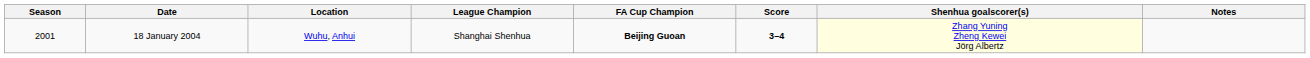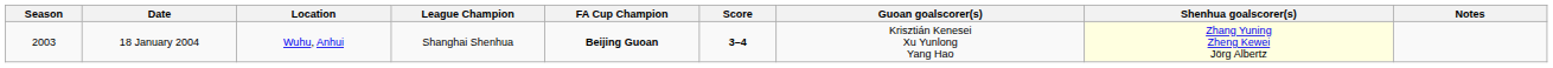 <table class="wikitable" style="width:80%; margin:0 left; font-size: 11px">
 <tr>
 <th width="5%">Season</th>
 <th width="10%">Date</th>
 <th width="10%">Location</th>
 <th width="10%">League Champion</th>
 <th width="10%">FA Cup Champion</th>
 <th width="5%">Score</th>
+<th width="20%">Guoan goalscorer(s)</th>
 <th width="20%">Shenhua goalscorer(s)</th>
 <th width="10%">Notes</th>
 </tr>
 <tr style="text-align:center;">
-<td>2001</td>
+<td>2003</td>
 <td>18 January 2004</td>
 <td><a href='#'>Wuhu</a>, <a href='#'>Anhui</a></td>
 <td>Shanghai Shenhua</td>
 <td><strong>Beijing Guoan</strong></td>
 <td><strong>3–4</strong></td>
+<td> Krisztián Kenesei<br> Xu Yunlong<br> Yang Hao</td>
 <td style="background: lightyellow;"> <a href='#'>Zhang Yuning</a><br> <a href='#'>Zheng Kewei</a><br> Jörg Albertz</td>
 <td></td>
 </tr>
 </table>
